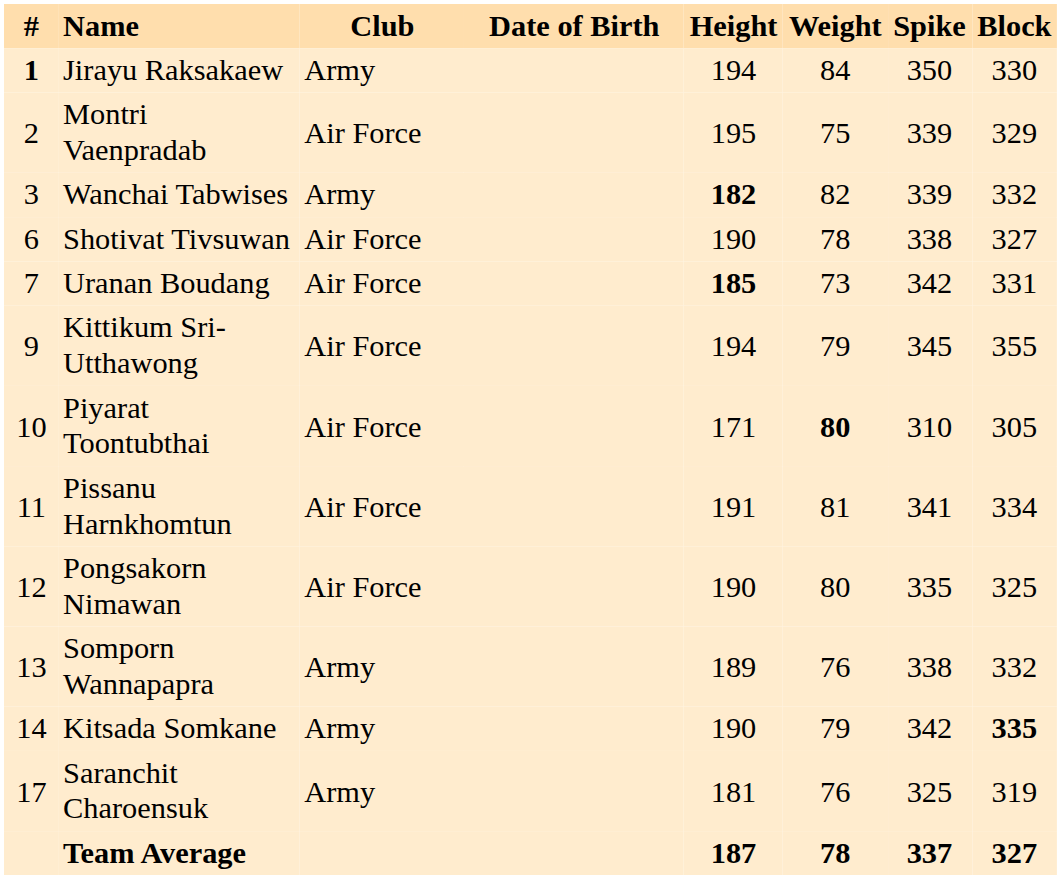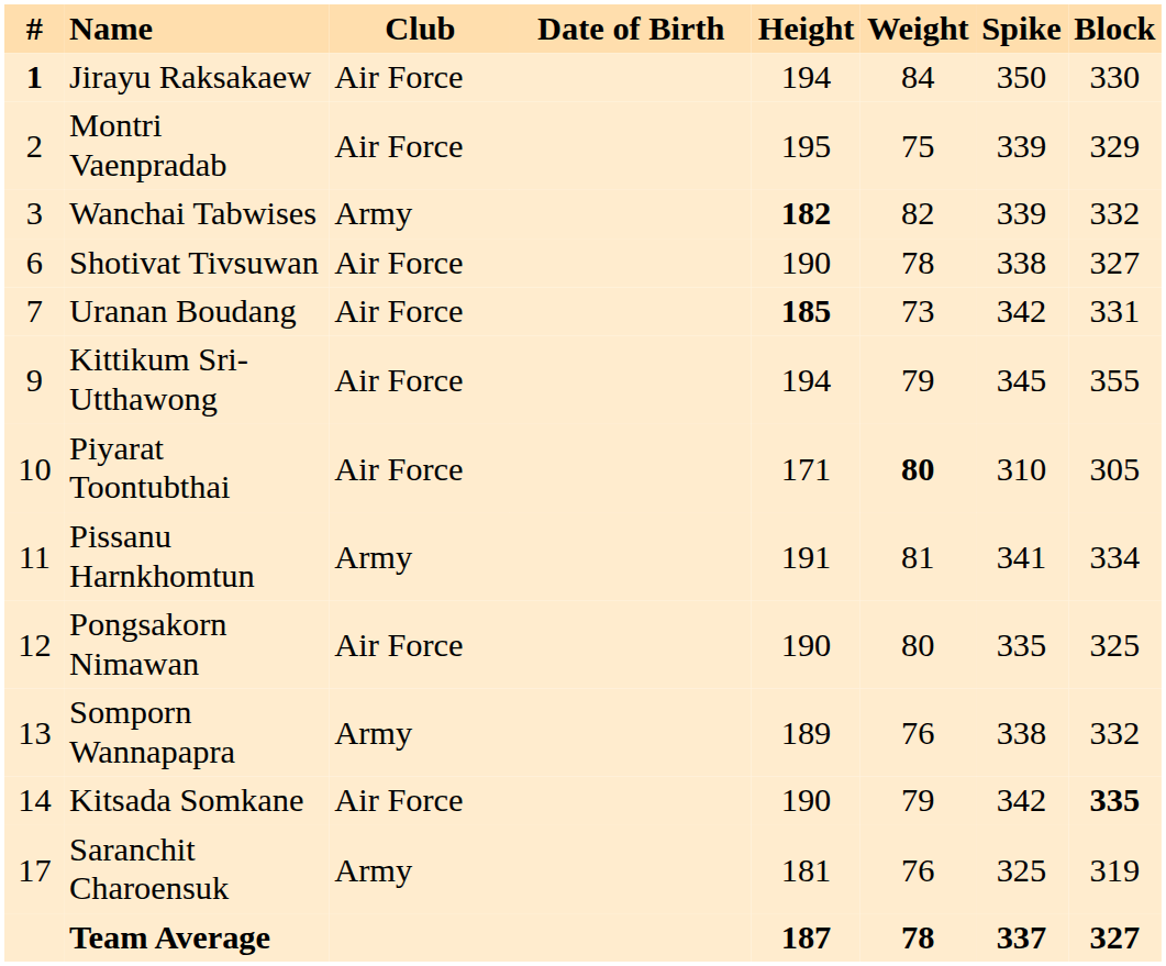 <table border=0 cellpadding=2 cellspacing=0  |- style="text-align:center; font-size:90%;" width=80%>
 <tr style="background:#ffdead;">
 <th width=5%>#</th>
 <th style="width:22%; text-align:left;">Name</th>
 <th width=15%>Club</th>
 <th width=20%>Date of Birth</th>
 <th width=7%>Height</th>
 <th width=7%>Weight</th>
 <th width=7%>Spike</th>
 <th width=7%>Block</th>
 </tr>
 <tr style="background:#ffecce;">
 <td><strong>1</strong></td>
 <td align=left>Jirayu Raksakaew</td>
-<td align=left> Army</td>
+<td align=left> Air Force</td>
 <td align=left></td>
 <td>194</td>
 <td>84</td>
 <td>350</td>
 <td>330</td>
 </tr>
 <tr style="background:#ffecce;">
 <td>2</td>
 <td align=left>Montri Vaenpradab</td>
 <td align=left> Air Force</td>
 <td align=left></td>
 <td>195</td>
 <td>75</td>
 <td>339</td>
 <td>329</td>
 </tr>
 <tr style="background:#ffecce;">
 <td>3</td>
 <td align=left>Wanchai Tabwises</td>
 <td align=left> Army</td>
 <td align=left></td>
 <td><strong>182</strong></td>
 <td>82</td>
 <td>339</td>
 <td>332</td>
 </tr>
 <tr style="background:#ffecce;">
 <td>6</td>
 <td align=left>Shotivat Tivsuwan</td>
 <td align=left> Air Force</td>
 <td align=left></td>
 <td>190</td>
 <td>78</td>
 <td>338</td>
 <td>327</td>
 </tr>
 <tr style="background:#ffecce;">
 <td>7</td>
 <td align=left>Uranan Boudang</td>
 <td align=left> Air Force</td>
 <td align=left></td>
 <td><strong>185</strong></td>
 <td>73</td>
 <td>342</td>
 <td>331</td>
 </tr>
 <tr style="background:#ffecce;">
 <td>9</td>
 <td align=left>Kittikum Sri-Utthawong</td>
 <td align=left> Air Force</td>
 <td align=left></td>
 <td>194</td>
 <td>79</td>
 <td>345</td>
 <td>355</td>
 </tr>
 <tr style="background:#ffecce;">
 <td>10</td>
 <td align=left>Piyarat Toontubthai</td>
 <td align=left> Air Force</td>
 <td align=left></td>
 <td>171</td>
 <td><strong>80</strong></td>
 <td>310</td>
 <td>305</td>
 </tr>
 <tr style="background:#ffecce;">
 <td>11</td>
 <td align=left>Pissanu Harnkhomtun</td>
-<td align=left> Air Force</td>
+<td align=left> Army</td>
 <td align=left></td>
 <td>191</td>
 <td>81</td>
 <td>341</td>
 <td>334</td>
 </tr>
 <tr style="background:#ffecce;">
 <td>12</td>
 <td align=left>Pongsakorn Nimawan</td>
 <td align=left> Air Force</td>
 <td align=left></td>
 <td>190</td>
 <td>80</td>
 <td>335</td>
 <td>325</td>
 </tr>
 <tr style="background:#ffecce;">
 <td>13</td>
 <td align=left>Somporn Wannapapra</td>
 <td align=left> Army</td>
 <td align=left></td>
 <td>189</td>
 <td>76</td>
 <td>338</td>
 <td>332</td>
 </tr>
 <tr style="background:#ffecce;">
 <td>14</td>
 <td align=left>Kitsada Somkane</td>
-<td align=left> Army</td>
+<td align=left> Air Force</td>
 <td align=left></td>
 <td>190</td>
 <td>79</td>
 <td>342</td>
 <td><strong>335</strong></td>
 </tr>
 <tr style="background:#ffecce;">
 <td>17</td>
 <td align=left>Saranchit Charoensuk</td>
 <td align=left> Army</td>
 <td align=left></td>
 <td>181</td>
 <td>76</td>
 <td>325</td>
 <td>319</td>
 </tr>
 <tr style="background:#ffecce;">
 <td></td>
 <td align=left><strong>Team Average</strong></td>
 <td align=left></td>
 <td align=left></td>
 <td><strong>187</strong></td>
 <td><strong>78</strong></td>
 <td><strong>337</strong></td>
 <td><strong>327</strong></td>
 </tr>
 </table>
